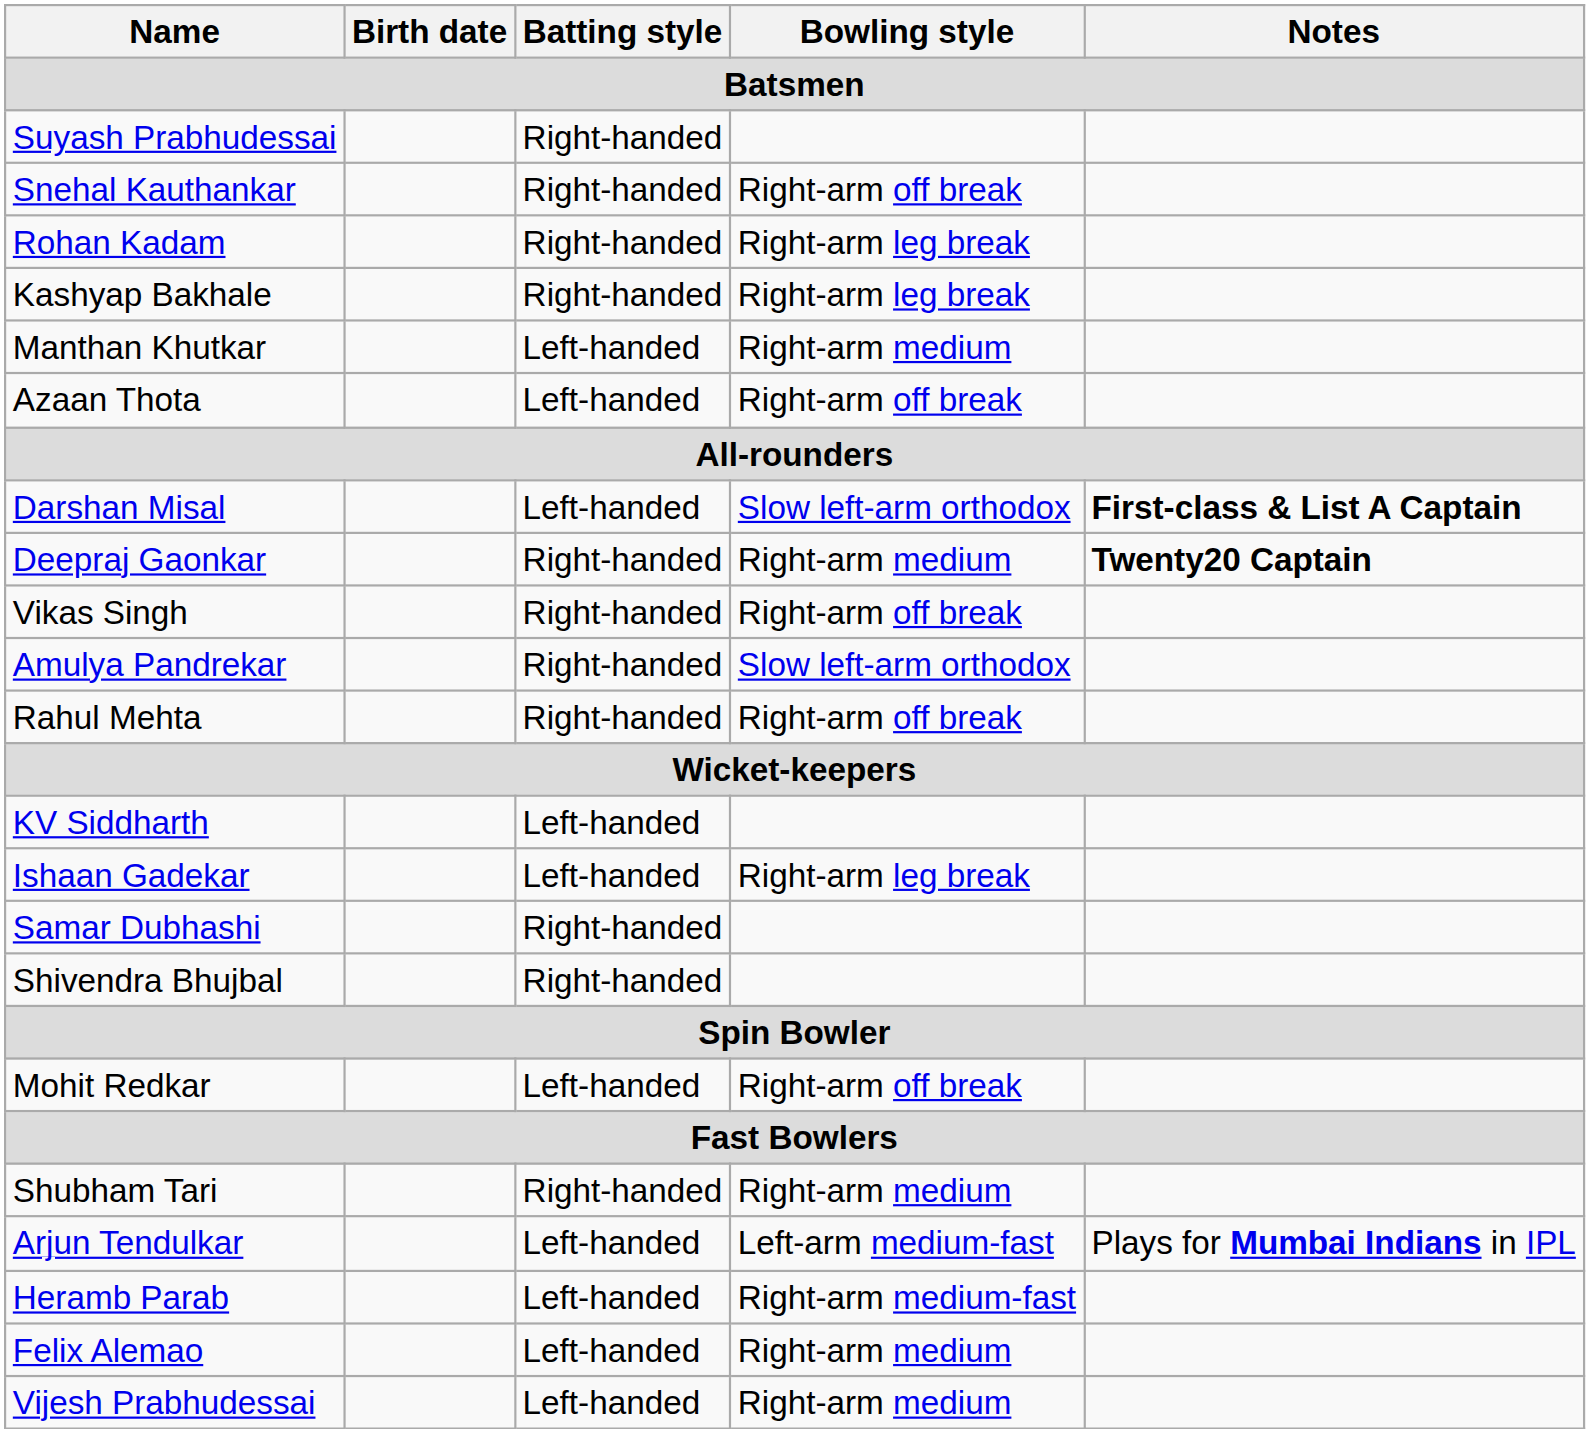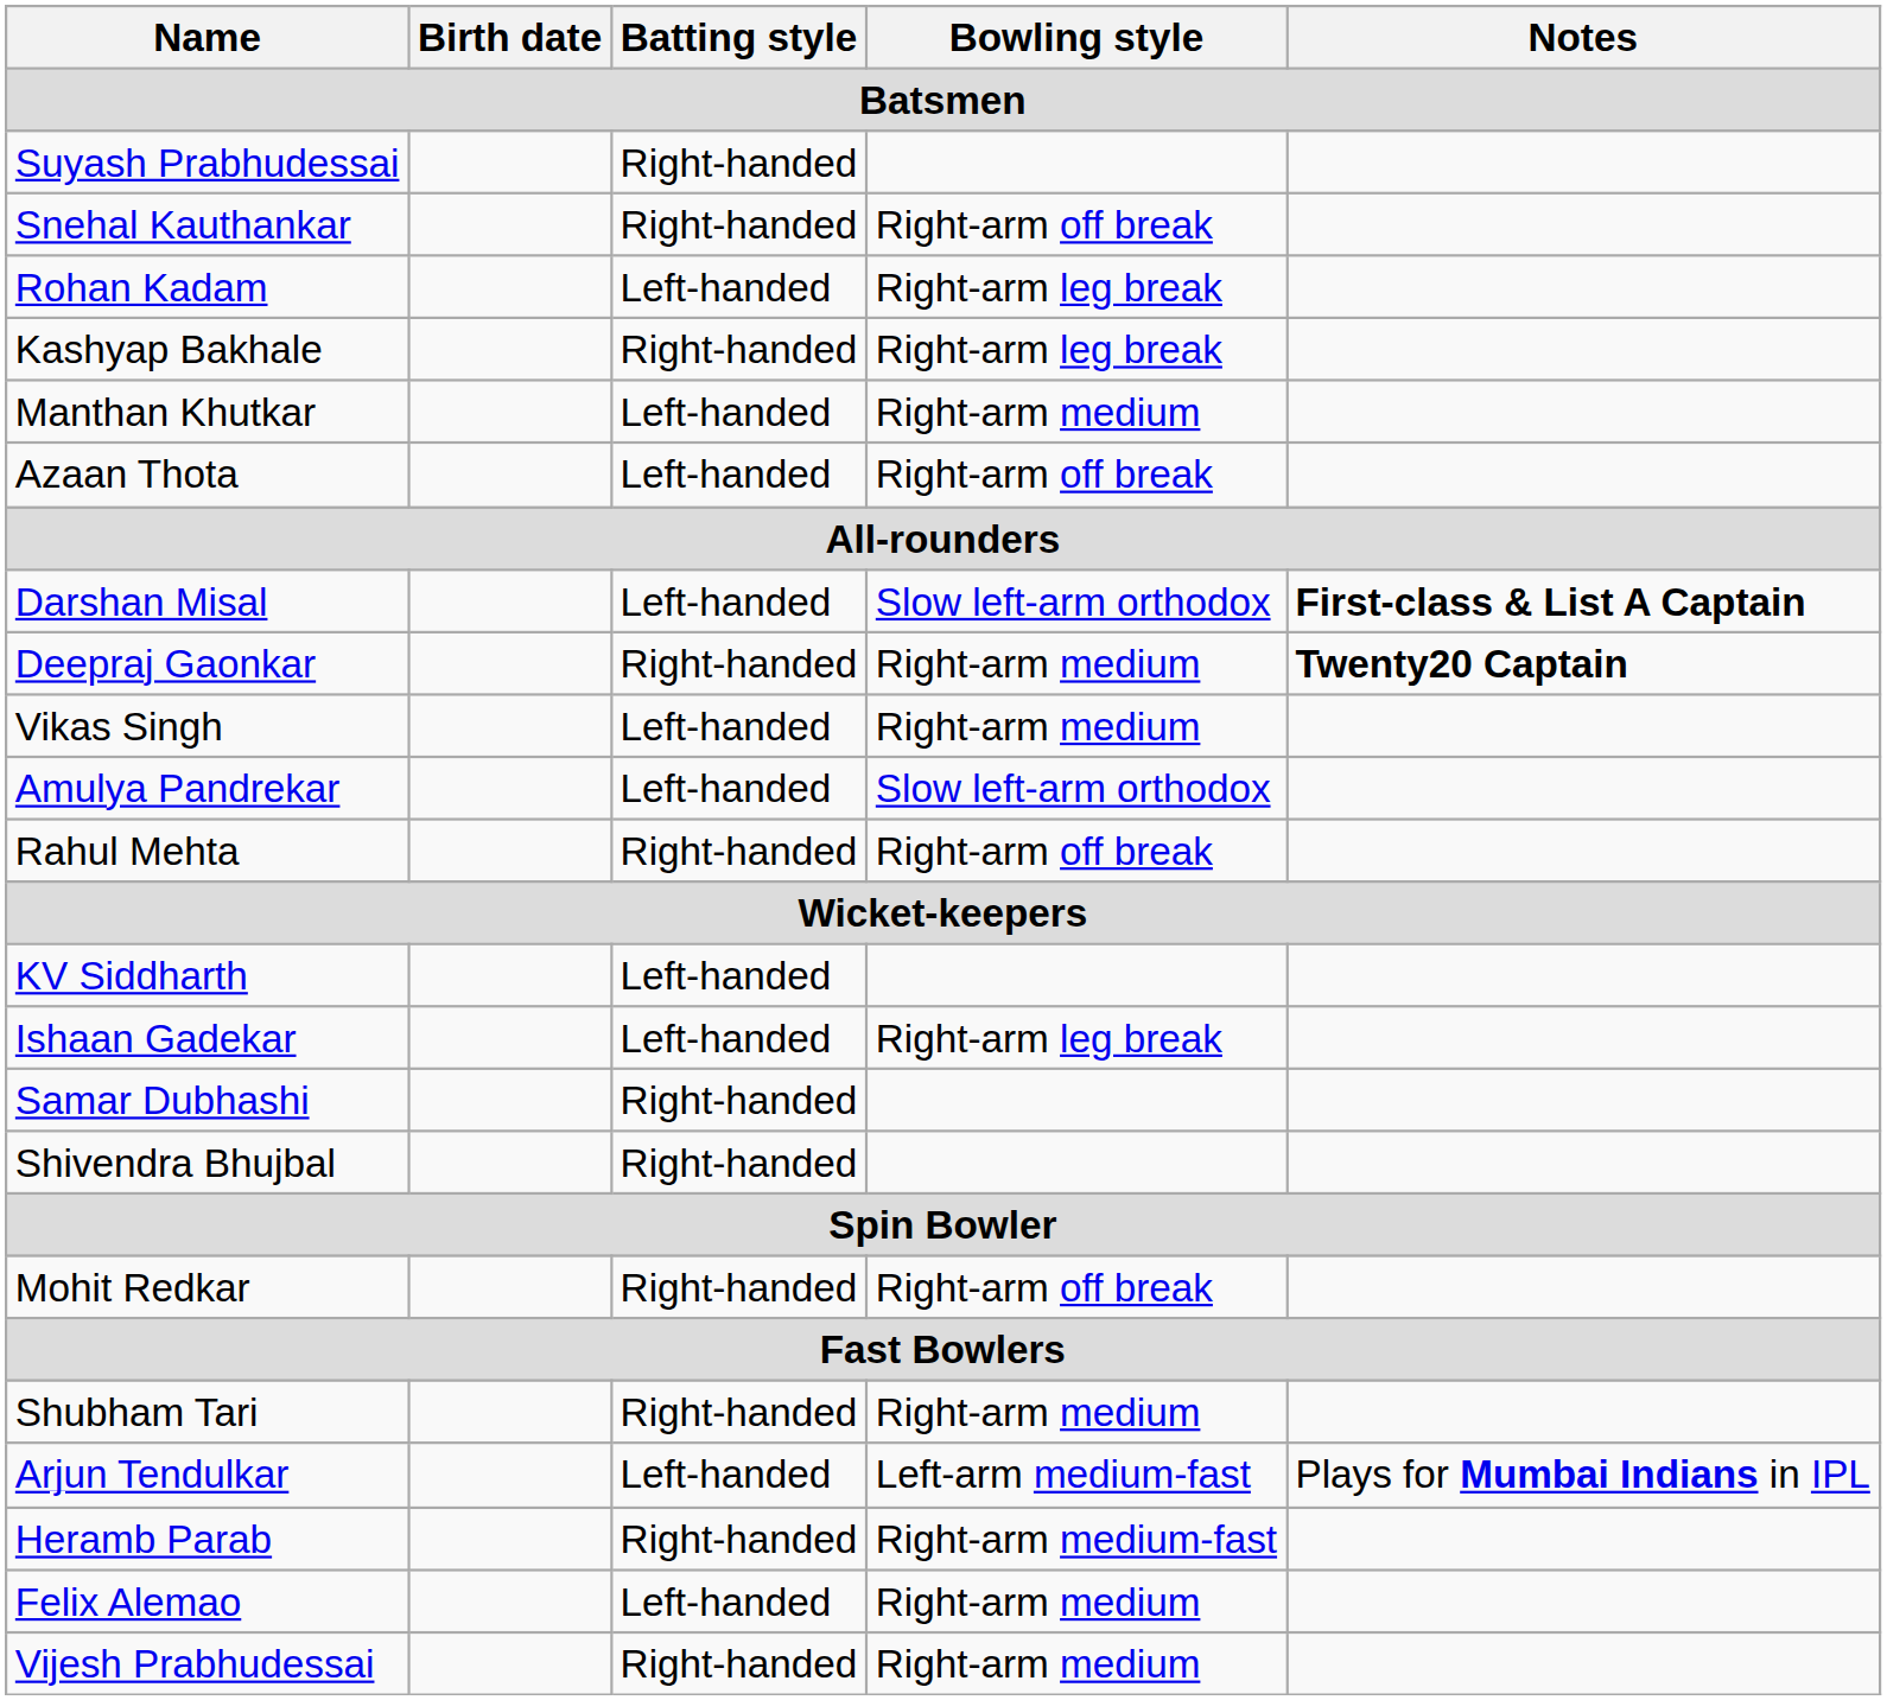 <table class="wikitable" style="font-size:95%;">
 <tr>
 <th align=center>Name</th>
 <th align=center>Birth date</th>
 <th align=center>Batting style</th>
 <th align=center>Bowling style</th>
 <th align=center>Notes</th>
 </tr>
 <tr>
 <th colspan="6" style="background: #DCDCDC" align="center">Batsmen</th>
 </tr>
 <tr>
 <td><a href='#'>Suyash Prabhudessai</a></td>
 <td></td>
 <td>Right-handed</td>
 <td></td>
 <td></td>
 </tr>
 <tr>
 <td><a href='#'>Snehal Kauthankar</a></td>
 <td></td>
 <td>Right-handed</td>
 <td>Right-arm <a href='#'>off break</a></td>
 <td></td>
 </tr>
 <tr>
 <td><a href='#'>Rohan Kadam</a></td>
 <td></td>
-<td>Right-handed</td>
+<td>Left-handed</td>
 <td>Right-arm <a href='#'>leg break</a></td>
 <td></td>
 </tr>
 <tr>
 <td>Kashyap Bakhale</td>
 <td></td>
 <td>Right-handed</td>
 <td>Right-arm <a href='#'>leg break</a></td>
 <td></td>
 </tr>
 <tr>
 <td>Manthan Khutkar</td>
 <td></td>
 <td>Left-handed</td>
 <td>Right-arm <a href='#'>medium</a></td>
 <td></td>
 </tr>
 <tr>
 <td>Azaan Thota</td>
 <td></td>
 <td>Left-handed</td>
 <td>Right-arm <a href='#'>off break</a></td>
 <td></td>
 </tr>
 <tr>
 <th colspan="6" style="background: #DCDCDC" align="center">All-rounders</th>
 </tr>
 <tr>
 <td><a href='#'>Darshan Misal</a></td>
 <td></td>
 <td>Left-handed</td>
 <td><a href='#'>Slow left-arm orthodox</a></td>
 <td><strong>First-class & List A Captain</strong></td>
 </tr>
 <tr>
 <td><a href='#'>Deepraj Gaonkar</a></td>
 <td></td>
 <td>Right-handed</td>
 <td>Right-arm <a href='#'>medium</a></td>
 <td><strong>Twenty20 Captain</strong></td>
 </tr>
 <tr>
 <td>Vikas Singh</td>
 <td></td>
-<td>Right-handed</td>
-<td>Right-arm <a href='#'>off break</a></td>
+<td>Left-handed</td>
+<td>Right-arm <a href='#'>medium</a></td>
 <td></td>
 </tr>
 <tr>
 <td><a href='#'>Amulya Pandrekar</a></td>
 <td></td>
-<td>Right-handed</td>
+<td>Left-handed</td>
 <td><a href='#'>Slow left-arm orthodox</a></td>
 <td></td>
 </tr>
 <tr>
 <td>Rahul Mehta</td>
 <td></td>
 <td>Right-handed</td>
 <td>Right-arm <a href='#'>off break</a></td>
 <td></td>
 </tr>
 <tr>
 <th colspan="6" style="background: #DCDCDC" align="center">Wicket-keepers</th>
 </tr>
 <tr>
 <td><a href='#'>KV Siddharth</a></td>
 <td></td>
 <td>Left-handed</td>
 <td></td>
 <td></td>
 </tr>
 <tr>
 <td><a href='#'>Ishaan Gadekar</a></td>
 <td></td>
 <td>Left-handed</td>
 <td>Right-arm <a href='#'>leg break</a></td>
 <td></td>
 </tr>
 <tr>
 <td><a href='#'>Samar Dubhashi</a></td>
 <td></td>
 <td>Right-handed</td>
 <td></td>
 <td></td>
 </tr>
 <tr>
 <td>Shivendra Bhujbal</td>
 <td></td>
 <td>Right-handed</td>
 <td></td>
 <td></td>
 </tr>
 <tr>
 <th colspan="6" style="background: #DCDCDC" align="center">Spin Bowler</th>
 </tr>
 <tr>
 <td>Mohit Redkar</td>
 <td></td>
-<td>Left-handed</td>
+<td>Right-handed</td>
 <td>Right-arm <a href='#'>off break</a></td>
 <td></td>
 </tr>
 <tr>
 <th colspan="6" style="background: #DCDCDC" align="center">Fast Bowlers</th>
 </tr>
 <tr>
 <td>Shubham Tari</td>
 <td></td>
 <td>Right-handed</td>
 <td>Right-arm <a href='#'>medium</a></td>
 <td></td>
 </tr>
 <tr>
 <td><a href='#'>Arjun Tendulkar</a></td>
 <td></td>
 <td>Left-handed</td>
 <td>Left-arm <a href='#'>medium-fast</a></td>
 <td>Plays for <strong><a href='#'>Mumbai Indians</a></strong> in <a href='#'>IPL</a></td>
 </tr>
 <tr>
 <td><a href='#'>Heramb Parab</a></td>
 <td></td>
-<td>Left-handed</td>
+<td>Right-handed</td>
 <td>Right-arm <a href='#'>medium-fast</a></td>
 <td></td>
 </tr>
 <tr>
 <td><a href='#'>Felix Alemao</a></td>
 <td></td>
 <td>Left-handed</td>
 <td>Right-arm <a href='#'>medium</a></td>
 <td></td>
 </tr>
 <tr>
 <td><a href='#'>Vijesh Prabhudessai</a></td>
 <td></td>
-<td>Left-handed</td>
+<td>Right-handed</td>
 <td>Right-arm <a href='#'>medium</a></td>
 <td></td>
 </tr>
 </table>
